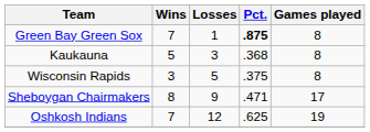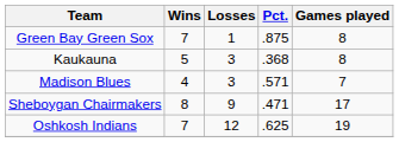 <table class="sortable wikitable" style="text-align:center">
 <tr>
 <th>Team</th>
 <th>Wins</th>
 <th>Losses</th>
 <th><a href='#'>Pct.</a></th>
 <th>Games played</th>
 </tr>
 <tr>
 <td><a href='#'>Green Bay Green Sox</a></td>
 <td>7</td>
 <td>1</td>
-<td><strong>.875</strong></td>
+<td>.875</td>
 <td>8</td>
 </tr>
 <tr>
 <td>Kaukauna</td>
 <td>5</td>
 <td>3</td>
 <td>.368</td>
 <td>8</td>
 </tr>
 <tr>
-<td>Wisconsin Rapids</td>
+<td><a href='#'>Madison Blues</a></td>
+<td>4</td>
 <td>3</td>
-<td>5</td>
-<td>.375</td>
-<td>8</td>
+<td>.571</td>
+<td>7</td>
 </tr>
 <tr>
 <td><a href='#'>Sheboygan Chairmakers</a></td>
 <td>8</td>
 <td>9</td>
 <td>.471</td>
 <td>17</td>
 </tr>
 <tr>
 <td><a href='#'>Oshkosh Indians</a></td>
 <td>7</td>
 <td>12</td>
 <td>.625</td>
 <td>19</td>
 </tr>
 <tr>
 </tr>
 </table>
